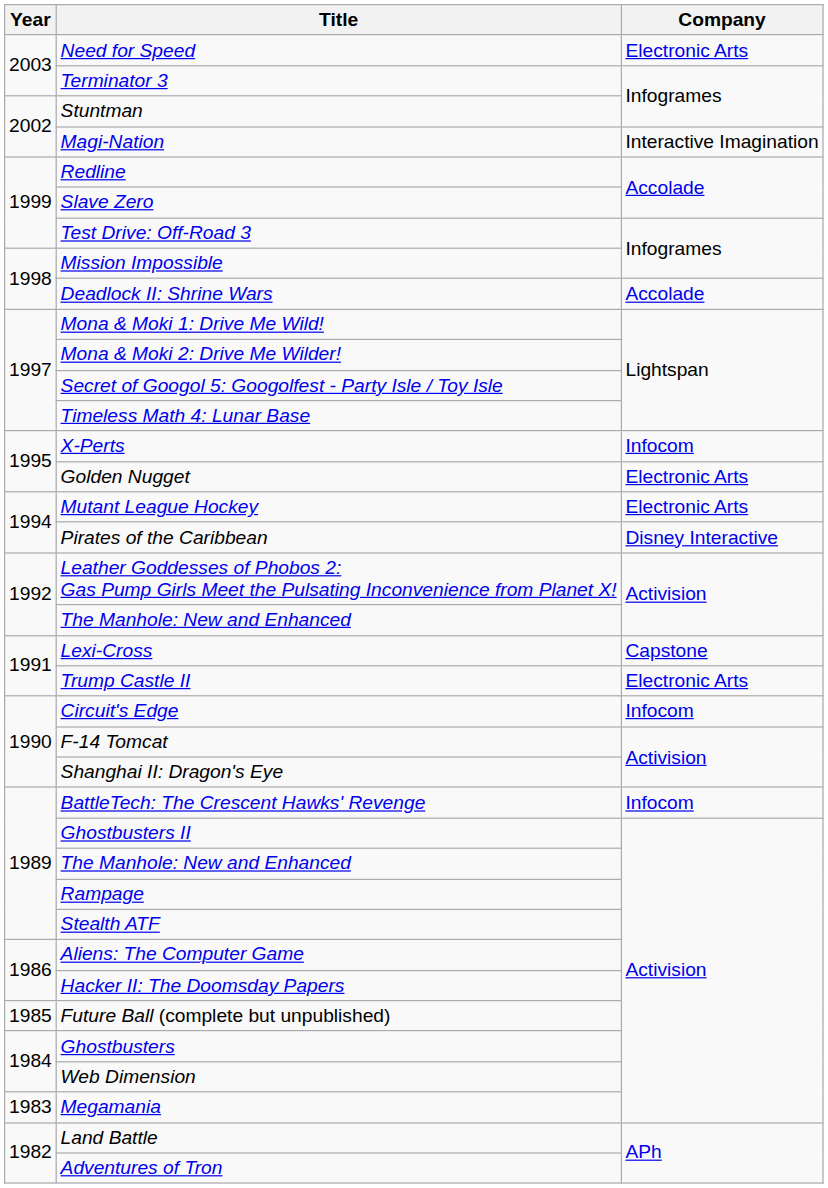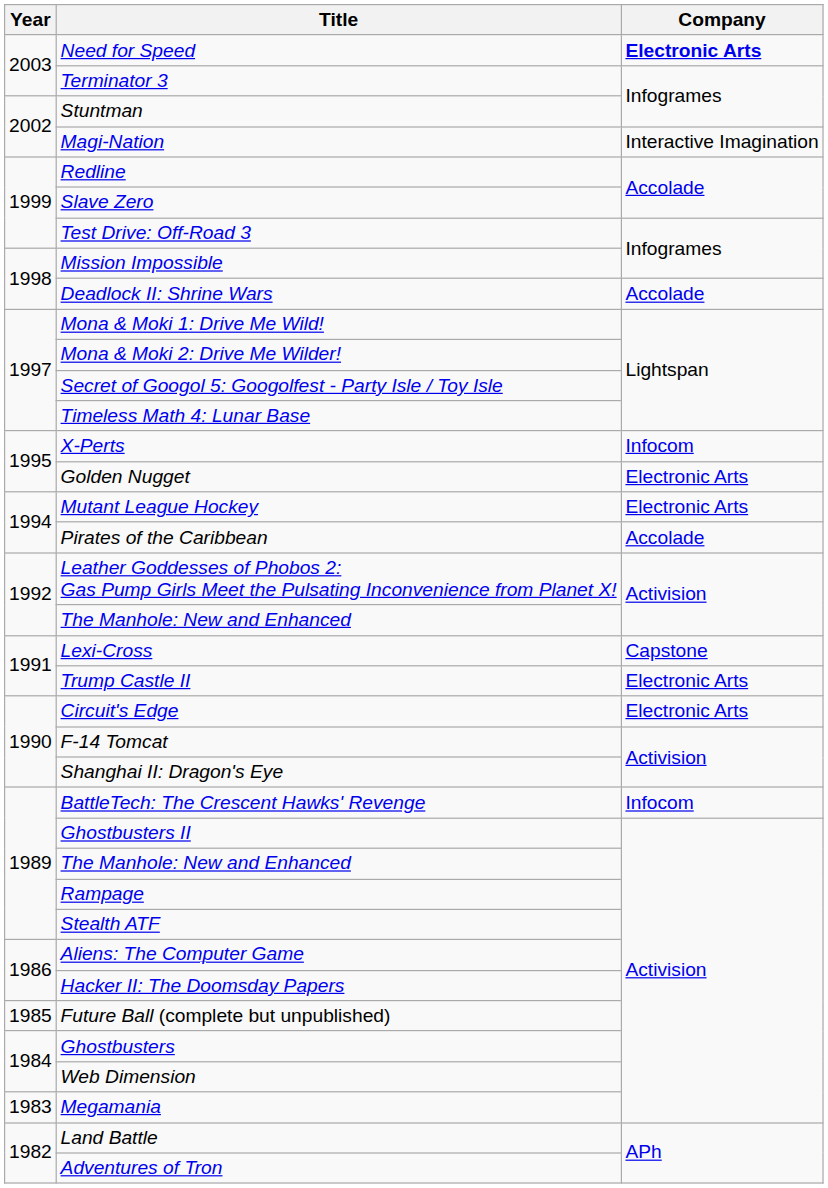 <table class="wikitable">
 <tr>
 <th>Year</th>
 <th>Title</th>
 <th>Company</th>
 </tr>
 <tr>
 <td rowspan="2">2003</td>
 <td><em><a href='#'>Need for Speed</a></em></td>
-<td><a href='#'>Electronic Arts</a></td>
+<td><strong><a href='#'>Electronic Arts</a></strong></td>
 </tr>
 <tr>
 <td><em><a href='#'>Terminator 3</a></em></td>
 <td rowspan="2">Infogrames</td>
 </tr>
 <tr>
 <td rowspan="2">2002</td>
 <td><em>Stuntman</em></td>
 </tr>
 <tr>
 <td><em><a href='#'>Magi-Nation</a></em></td>
 <td>Interactive Imagination</td>
 </tr>
 <tr>
 <td rowspan="3">1999</td>
 <td><em><a href='#'>Redline</a></em></td>
 <td rowspan="2"><a href='#'>Accolade</a></td>
 </tr>
 <tr>
 <td><em><a href='#'>Slave Zero</a></em></td>
 </tr>
 <tr>
 <td><em><a href='#'>Test Drive: Off-Road 3</a></em></td>
 <td rowspan="2">Infogrames</td>
 </tr>
 <tr>
 <td rowspan="2">1998</td>
 <td><em><a href='#'>Mission Impossible</a></em></td>
 </tr>
 <tr>
 <td><em><a href='#'>Deadlock II: Shrine Wars</a></em></td>
 <td><a href='#'>Accolade</a></td>
 </tr>
 <tr>
 <td rowspan="4">1997</td>
 <td><em><a href='#'>Mona & Moki 1: Drive Me Wild!</a></em></td>
 <td rowspan="4">Lightspan</td>
 </tr>
 <tr>
 <td><em><a href='#'>Mona & Moki 2: Drive Me Wilder!</a></em></td>
 </tr>
 <tr>
 <td><em><a href='#'>Secret of Googol 5: Googolfest - Party Isle / Toy Isle</a></em></td>
 </tr>
 <tr>
 <td><em><a href='#'>Timeless Math 4: Lunar Base</a></em></td>
 </tr>
 <tr>
 <td rowspan="2">1995</td>
 <td><em><a href='#'>X-Perts</a></em></td>
 <td><a href='#'>Infocom</a></td>
 </tr>
 <tr>
 <td><em>Golden Nugget</em></td>
 <td><a href='#'>Electronic Arts</a></td>
 </tr>
 <tr>
 <td rowspan="2">1994</td>
 <td><em><a href='#'>Mutant League Hockey</a></em></td>
 <td><a href='#'>Electronic Arts</a></td>
 </tr>
 <tr>
 <td><em>Pirates of the Caribbean</em></td>
-<td><a href='#'>Disney Interactive</a></td>
+<td><a href='#'>Accolade</a></td>
 </tr>
 <tr>
 <td rowspan="2">1992</td>
 <td><em><a href='#'>Leather Goddesses of Phobos 2: <br>Gas Pump Girls Meet the Pulsating Inconvenience from Planet X!</a></em></td>
 <td rowspan="2"><a href='#'>Activision</a></td>
 </tr>
 <tr>
 <td><em><a href='#'>The Manhole: New and Enhanced</a></em></td>
 </tr>
 <tr>
 <td rowspan="2">1991</td>
 <td><em><a href='#'>Lexi-Cross</a></em></td>
 <td><a href='#'>Capstone</a></td>
 </tr>
 <tr>
 <td><em><a href='#'>Trump Castle II</a></em></td>
 <td><a href='#'>Electronic Arts</a></td>
 </tr>
 <tr>
 <td rowspan="3">1990</td>
 <td><em><a href='#'>Circuit's Edge</a></em></td>
-<td><a href='#'>Infocom</a></td>
+<td><a href='#'>Electronic Arts</a></td>
 </tr>
 <tr>
 <td><em>F-14 Tomcat</em></td>
 <td rowspan="2"><a href='#'>Activision</a></td>
 </tr>
 <tr>
 <td><em>Shanghai II: Dragon's Eye</em></td>
 </tr>
 <tr>
 <td rowspan="5">1989</td>
 <td><em><a href='#'>BattleTech: The Crescent Hawks' Revenge</a></em></td>
 <td><a href='#'>Infocom</a></td>
 </tr>
 <tr>
 <td><em><a href='#'>Ghostbusters II</a></em></td>
 <td rowspan="10"><a href='#'>Activision</a></td>
 </tr>
 <tr>
 <td><em><a href='#'>The Manhole: New and Enhanced</a></em></td>
 </tr>
 <tr>
 <td><em><a href='#'>Rampage</a></em></td>
 </tr>
 <tr>
 <td><em><a href='#'>Stealth ATF</a></em></td>
 </tr>
 <tr>
 <td rowspan="2">1986</td>
 <td><em><a href='#'>Aliens: The Computer Game</a></em></td>
 </tr>
 <tr>
 <td><em><a href='#'>Hacker II: The Doomsday Papers</a></em></td>
 </tr>
 <tr>
 <td>1985</td>
 <td><em>Future Ball</em> (complete but unpublished)</td>
 </tr>
 <tr>
 <td rowspan="2">1984</td>
 <td><em><a href='#'>Ghostbusters</a></em></td>
 </tr>
 <tr>
 <td><em>Web Dimension</em></td>
 </tr>
 <tr>
 <td>1983</td>
 <td><em><a href='#'>Megamania</a></em></td>
 </tr>
 <tr>
 <td rowspan="2">1982</td>
 <td><em>Land Battle</em></td>
 <td rowspan="2"><a href='#'>APh</a></td>
 </tr>
 <tr>
 <td><em><a href='#'>Adventures of Tron</a></em></td>
 </tr>
 </table>
